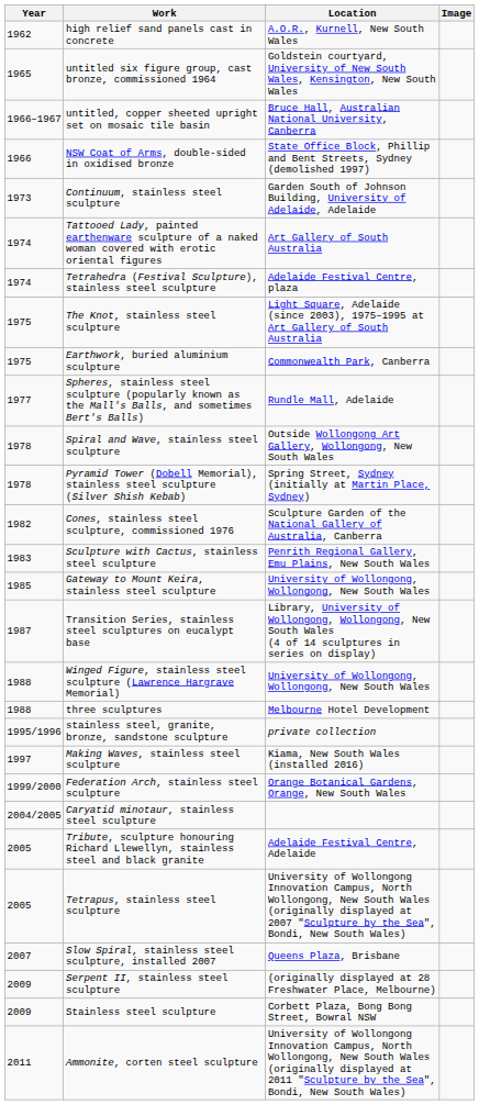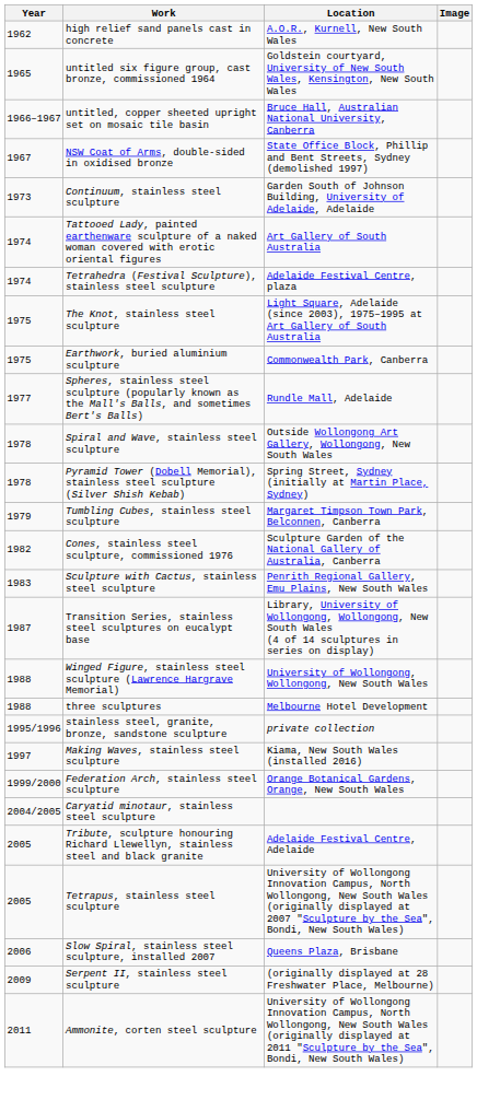 <table class="wikitable sortable" border="1">
 <tr>
 <th>Year</th>
 <th>Work</th>
 <th>Location</th>
 <th>Image</th>
 </tr>
 <tr>
 <td>1962</td>
 <td>high relief sand panels cast in concrete</td>
 <td><a href='#'>A.O.R.</a>, <a href='#'>Kurnell</a>, New South Wales</td>
 <td></td>
 </tr>
 <tr>
 <td>1965</td>
 <td>untitled six figure group, cast bronze, commissioned 1964</td>
 <td>Goldstein courtyard, <a href='#'>University of New South Wales</a>, <a href='#'>Kensington</a>, New South Wales</td>
 <td></td>
 </tr>
 <tr>
 <td>1966–1967</td>
 <td>untitled, copper sheeted upright set on mosaic tile basin</td>
 <td><a href='#'>Bruce Hall</a>, <a href='#'>Australian National University</a>, <a href='#'>Canberra</a></td>
 <td></td>
 </tr>
 <tr>
-<td>1966</td>
+<td>1967</td>
 <td><a href='#'>NSW Coat of Arms</a>, double-sided in oxidised bronze</td>
 <td><a href='#'>State Office Block</a>, Phillip and Bent Streets, Sydney (demolished 1997)</td>
 <td></td>
 </tr>
 <tr>
 <td>1973</td>
 <td><em>Continuum</em>, stainless steel sculpture</td>
 <td>Garden South of Johnson Building, <a href='#'>University of Adelaide</a>, Adelaide</td>
 <td></td>
 </tr>
 <tr>
 <td>1974</td>
 <td><em>Tattooed Lady</em>, painted <a href='#'>earthenware</a> sculpture of a naked woman covered with erotic oriental figures</td>
 <td><a href='#'>Art Gallery of South Australia</a></td>
 <td></td>
 </tr>
 <tr>
 <td>1974</td>
 <td><em>Tetrahedra</em> (<em>Festival Sculpture</em>), stainless steel sculpture</td>
 <td><a href='#'>Adelaide Festival Centre</a>, plaza</td>
 <td></td>
 </tr>
 <tr>
 <td>1975</td>
 <td><em>The Knot</em>, stainless steel sculpture</td>
 <td><a href='#'>Light Square</a>, Adelaide (since 2003), 1975–1995 at <a href='#'>Art Gallery of South Australia</a></td>
 <td></td>
 </tr>
 <tr>
 <td>1975</td>
 <td><em>Earthwork</em>, buried aluminium sculpture</td>
 <td><a href='#'>Commonwealth Park</a>, Canberra</td>
 <td></td>
 </tr>
 <tr>
 <td>1977</td>
 <td><em>Spheres</em>, stainless steel sculpture (popularly known as the <em>Mall's Balls</em>, and sometimes <em>Bert's Balls</em>)</td>
 <td><a href='#'>Rundle Mall</a>, Adelaide</td>
 <td></td>
 </tr>
 <tr>
 <td>1978</td>
 <td><em>Spiral and Wave</em>, stainless steel sculpture</td>
 <td>Outside <a href='#'>Wollongong Art Gallery</a>, <a href='#'>Wollongong</a>, New South Wales</td>
 <td></td>
 </tr>
 <tr>
 <td>1978</td>
 <td><em>Pyramid Tower</em> (<a href='#'>Dobell</a> Memorial), stainless steel sculpture (<em>Silver Shish Kebab</em>)</td>
 <td>Spring Street, <a href='#'>Sydney</a> (initially at <a href='#'>Martin Place, Sydney</a>)</td>
 <td></td>
 </tr>
 <tr>
+<td>1979</td>
+<td><em>Tumbling Cubes</em>, stainless steel sculpture</td>
+<td><a href='#'>Margaret Timpson Town Park</a>, <a href='#'>Belconnen</a>, Canberra</td>
+<td></td>
+</tr>
+<tr>
 <td>1982</td>
 <td><em>Cones</em>, stainless steel sculpture, commissioned 1976</td>
 <td>Sculpture Garden of the <a href='#'>National Gallery of Australia</a>, Canberra</td>
 <td></td>
 </tr>
 <tr>
 <td>1983</td>
 <td><em>Sculpture with Cactus</em>, stainless steel sculpture</td>
 <td><a href='#'>Penrith Regional Gallery</a>, <a href='#'>Emu Plains</a>, New South Wales</td>
-<td></td>
-</tr>
-<tr>
-<td>1985</td>
-<td><em>Gateway to Mount Keira</em>, stainless steel sculpture</td>
-<td><a href='#'>University of Wollongong</a>, <a href='#'>Wollongong</a>, New South Wales</td>
 <td></td>
 </tr>
 <tr>
 <td>1987</td>
 <td>Transition Series, stainless steel sculptures on eucalypt base</td>
 <td>Library, <a href='#'>University of Wollongong</a>, <a href='#'>Wollongong</a>, New South Wales<br>(4 of 14 sculptures in series on display)</td>
 <td></td>
 </tr>
 <tr>
 <td>1988</td>
 <td><em>Winged Figure</em>, stainless steel sculpture (<a href='#'>Lawrence Hargrave</a> Memorial)</td>
 <td><a href='#'>University of Wollongong</a>, <a href='#'>Wollongong</a>, New South Wales</td>
 <td></td>
 </tr>
 <tr>
 <td>1988</td>
 <td>three sculptures</td>
 <td><a href='#'>Melbourne</a> Hotel Development</td>
 <td></td>
 </tr>
 <tr>
 <td>1995/1996</td>
 <td>stainless steel, granite, bronze, sandstone sculpture</td>
 <td><em>private collection</em></td>
 <td></td>
 </tr>
 <tr>
 <td>1997</td>
 <td><em>Making Waves</em>, stainless steel sculpture</td>
 <td>Kiama, New South Wales (installed 2016)</td>
 <td></td>
 </tr>
 <tr>
 <td>1999/2000</td>
 <td><em>Federation Arch</em>, stainless steel sculpture</td>
 <td><a href='#'>Orange Botanical Gardens</a>, <a href='#'>Orange</a>, New South Wales</td>
 <td></td>
 </tr>
 <tr>
 <td>2004/2005</td>
 <td><em>Caryatid minotaur</em>, stainless steel sculpture</td>
 <td></td>
 <td></td>
 </tr>
 <tr>
 <td>2005</td>
 <td><em>Tribute</em>, sculpture honouring Richard Llewellyn, stainless steel and black granite</td>
 <td><a href='#'>Adelaide Festival Centre</a>, Adelaide</td>
 <td></td>
 </tr>
 <tr>
 <td>2005</td>
 <td><em>Tetrapus</em>, stainless steel sculpture</td>
 <td>University of Wollongong Innovation Campus, North Wollongong, New South Wales<br>(originally displayed at 2007 "<a href='#'>Sculpture by the Sea</a>", Bondi, New South Wales)</td>
 <td></td>
 </tr>
 <tr>
-<td>2007</td>
+<td>2006</td>
 <td><em>Slow Spiral</em>, stainless steel sculpture, installed 2007</td>
 <td><a href='#'>Queens Plaza</a>, Brisbane</td>
 <td></td>
 </tr>
 <tr>
 <td>2009</td>
 <td><em>Serpent II</em>, stainless steel sculpture</td>
 <td>(originally displayed at 28 Freshwater Place, Melbourne)</td>
 <td></td>
 </tr>
 <tr>
-<td>2009</td>
-<td>Stainless steel sculpture</td>
-<td>Corbett Plaza, Bong Bong Street, Bowral NSW</td>
-<td></td>
-</tr>
-<tr>
 <td>2011</td>
 <td><em>Ammonite</em>, corten steel sculpture</td>
 <td>University of Wollongong Innovation Campus, North Wollongong, New South Wales<br>(originally displayed at 2011 "<a href='#'>Sculpture by the Sea</a>", Bondi, New South Wales)</td>
 <td></td>
 </tr>
 </table>
